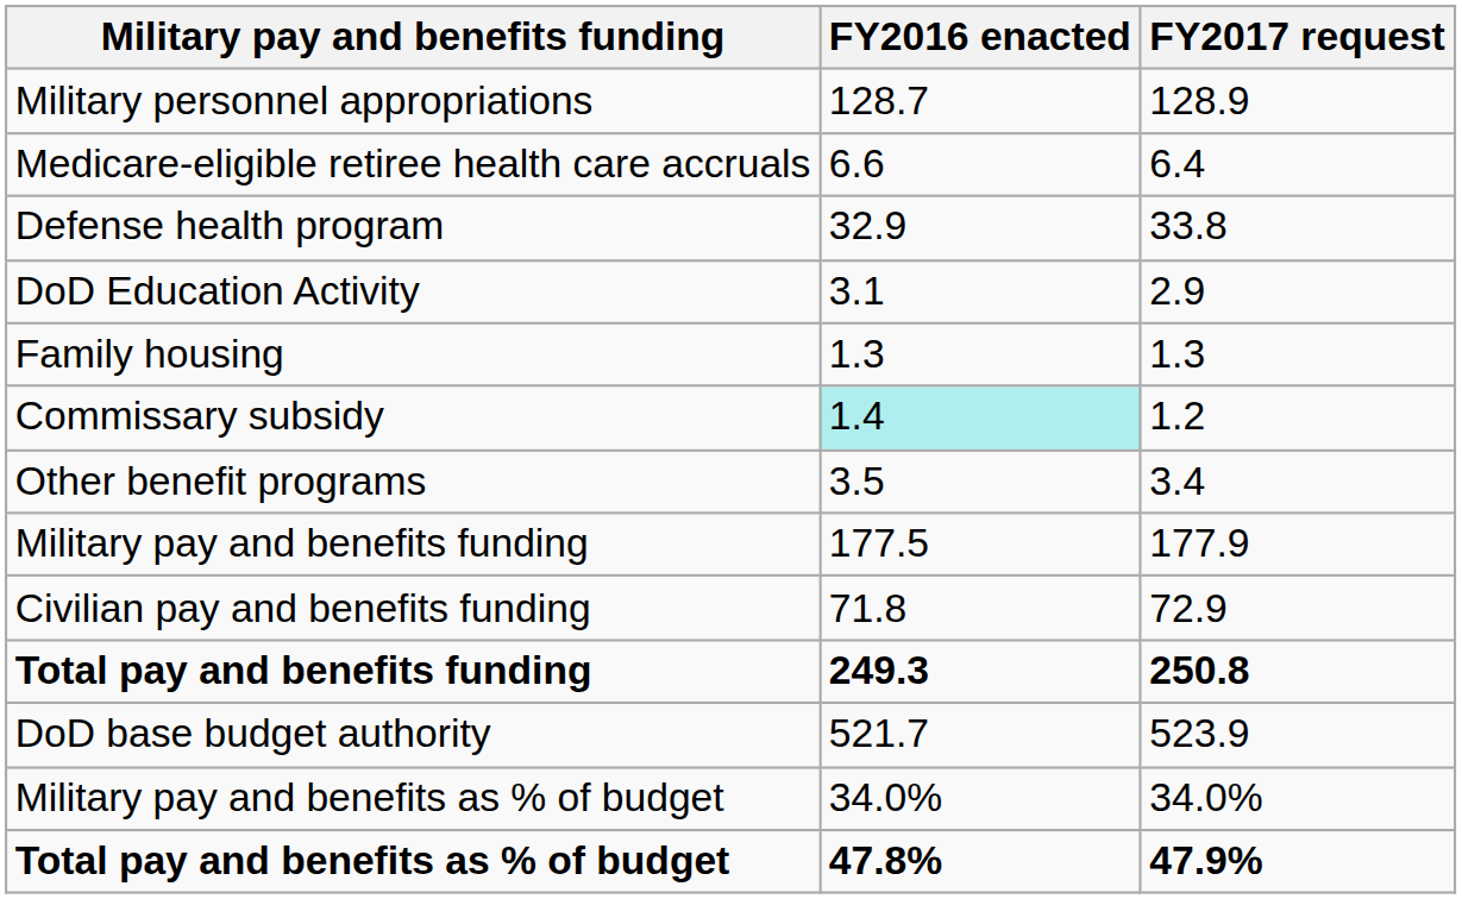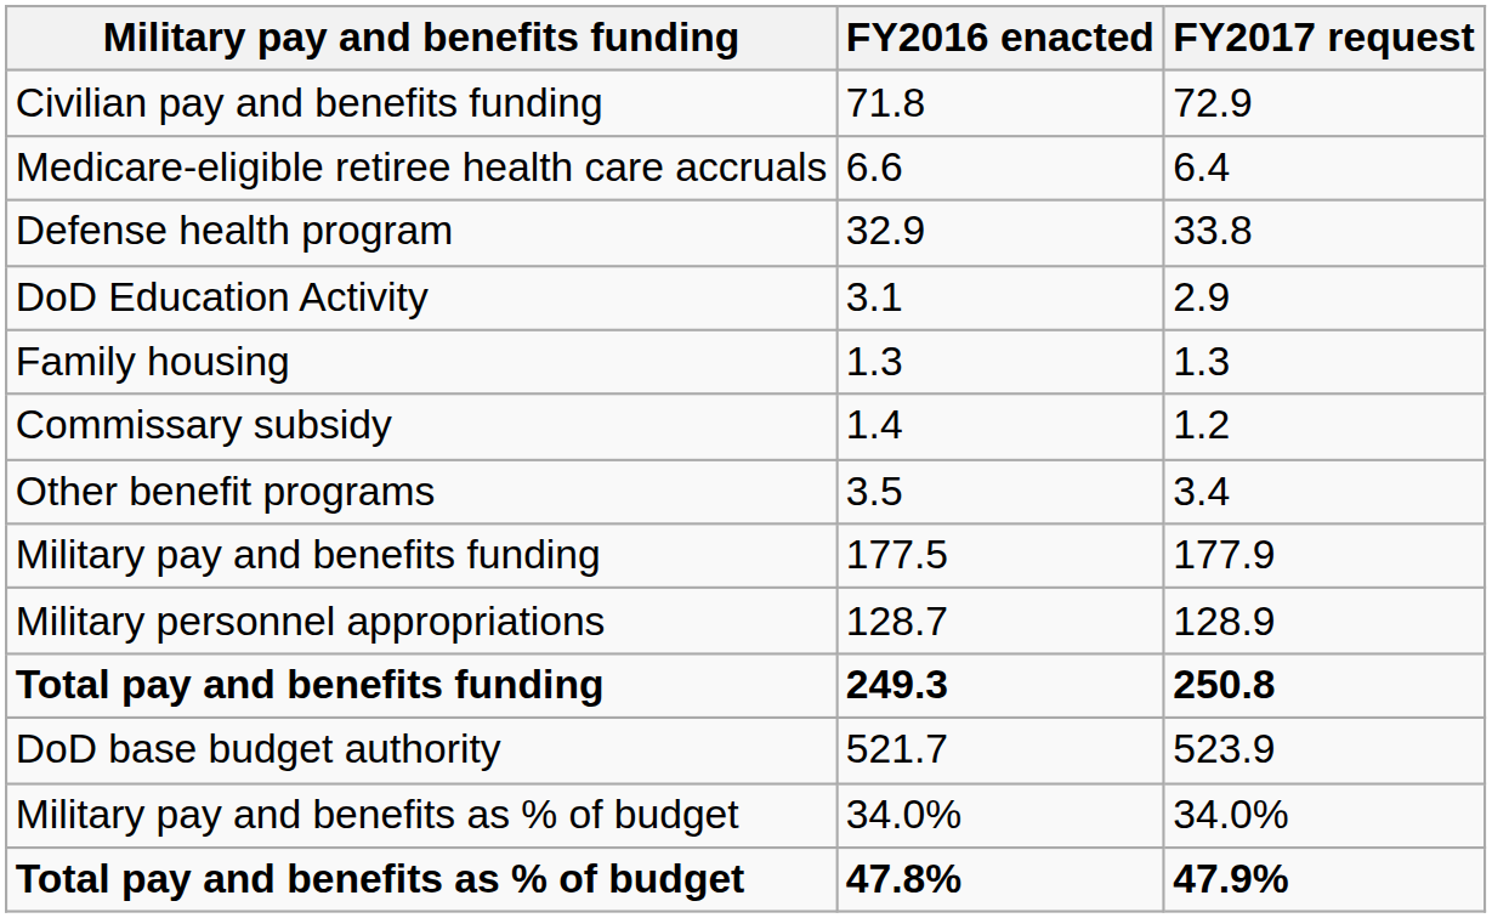 <table class="wikitable">
 <tr>
 <th>Military pay and benefits funding</th>
 <th>FY2016 enacted</th>
 <th>FY2017 request</th>
 </tr>
 <tr>
-<td>Military personnel appropriations</td>
-<td>128.7</td>
-<td>128.9</td>
+<td>Civilian pay and benefits funding</td>
+<td>71.8</td>
+<td>72.9</td>
 </tr>
 <tr>
 <td>Medicare-eligible retiree health care accruals</td>
 <td>6.6</td>
 <td>6.4</td>
 </tr>
 <tr>
 <td>Defense health program</td>
 <td>32.9</td>
 <td>33.8</td>
 </tr>
 <tr>
 <td>DoD Education Activity</td>
 <td>3.1</td>
 <td>2.9</td>
 </tr>
 <tr>
 <td>Family housing</td>
 <td>1.3</td>
 <td>1.3</td>
 </tr>
 <tr>
 <td>Commissary subsidy</td>
-<td style="background: paleturquoise;">1.4</td>
+<td>1.4</td>
 <td>1.2</td>
 </tr>
 <tr>
 <td>Other benefit programs</td>
 <td>3.5</td>
 <td>3.4</td>
 </tr>
 <tr>
 <td>Military pay and benefits funding</td>
 <td>177.5</td>
 <td>177.9</td>
 </tr>
 <tr>
-<td>Civilian pay and benefits funding</td>
-<td>71.8</td>
-<td>72.9</td>
+<td>Military personnel appropriations</td>
+<td>128.7</td>
+<td>128.9</td>
 </tr>
 <tr>
 <td><strong>Total pay and benefits funding</strong></td>
 <td><strong>249.3</strong></td>
 <td><strong>250.8</strong></td>
 </tr>
 <tr>
 <td>DoD base budget authority</td>
 <td>521.7</td>
 <td>523.9</td>
 </tr>
 <tr>
 <td>Military pay and benefits as % of budget</td>
 <td>34.0%</td>
 <td>34.0%</td>
 </tr>
 <tr>
 <td><strong>Total pay and benefits as % of budget</strong></td>
 <td><strong>47.8%</strong></td>
 <td><strong>47.9%</strong></td>
 </tr>
 </table>
